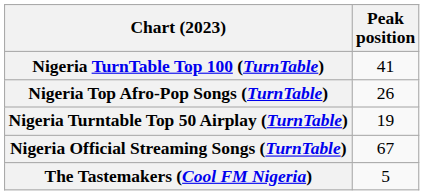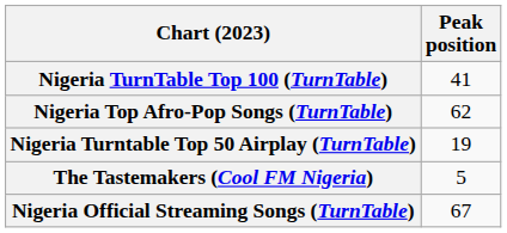 <table class="wikitable sortable plainrowheaders" style="text-align:center">
 <tr>
 <th scope="col">Chart (2023)</th>
 <th scope="col">Peak<br>position</th>
 </tr>
 <tr>
 <th scope="row">Nigeria <a href='#'>TurnTable Top 100</a> (<em><a href='#'>TurnTable</a></em>)</th>
 <td>41</td>
 </tr>
 <tr>
 <th scope="row">Nigeria Top Afro-Pop Songs (<em><a href='#'>TurnTable</a></em>)</th>
-<td>26</td>
+<td>62</td>
 </tr>
 <tr>
 <th scope="row">Nigeria Turntable Top 50 Airplay (<em><a href='#'>TurnTable</a></em>)</th>
 <td>19</td>
 </tr>
 <tr>
+<th scope="row">The Tastemakers (<em><a href='#'>Cool FM Nigeria</a></em>)</th>
+<td>5</td>
+</tr>
+<tr>
 <th scope="row">Nigeria Official Streaming Songs (<em><a href='#'>TurnTable</a></em>)</th>
 <td>67</td>
 </tr>
-<tr>
-<th scope="row">The Tastemakers (<em><a href='#'>Cool FM Nigeria</a></em>)</th>
-<td>5</td>
-</tr>
 </table>
